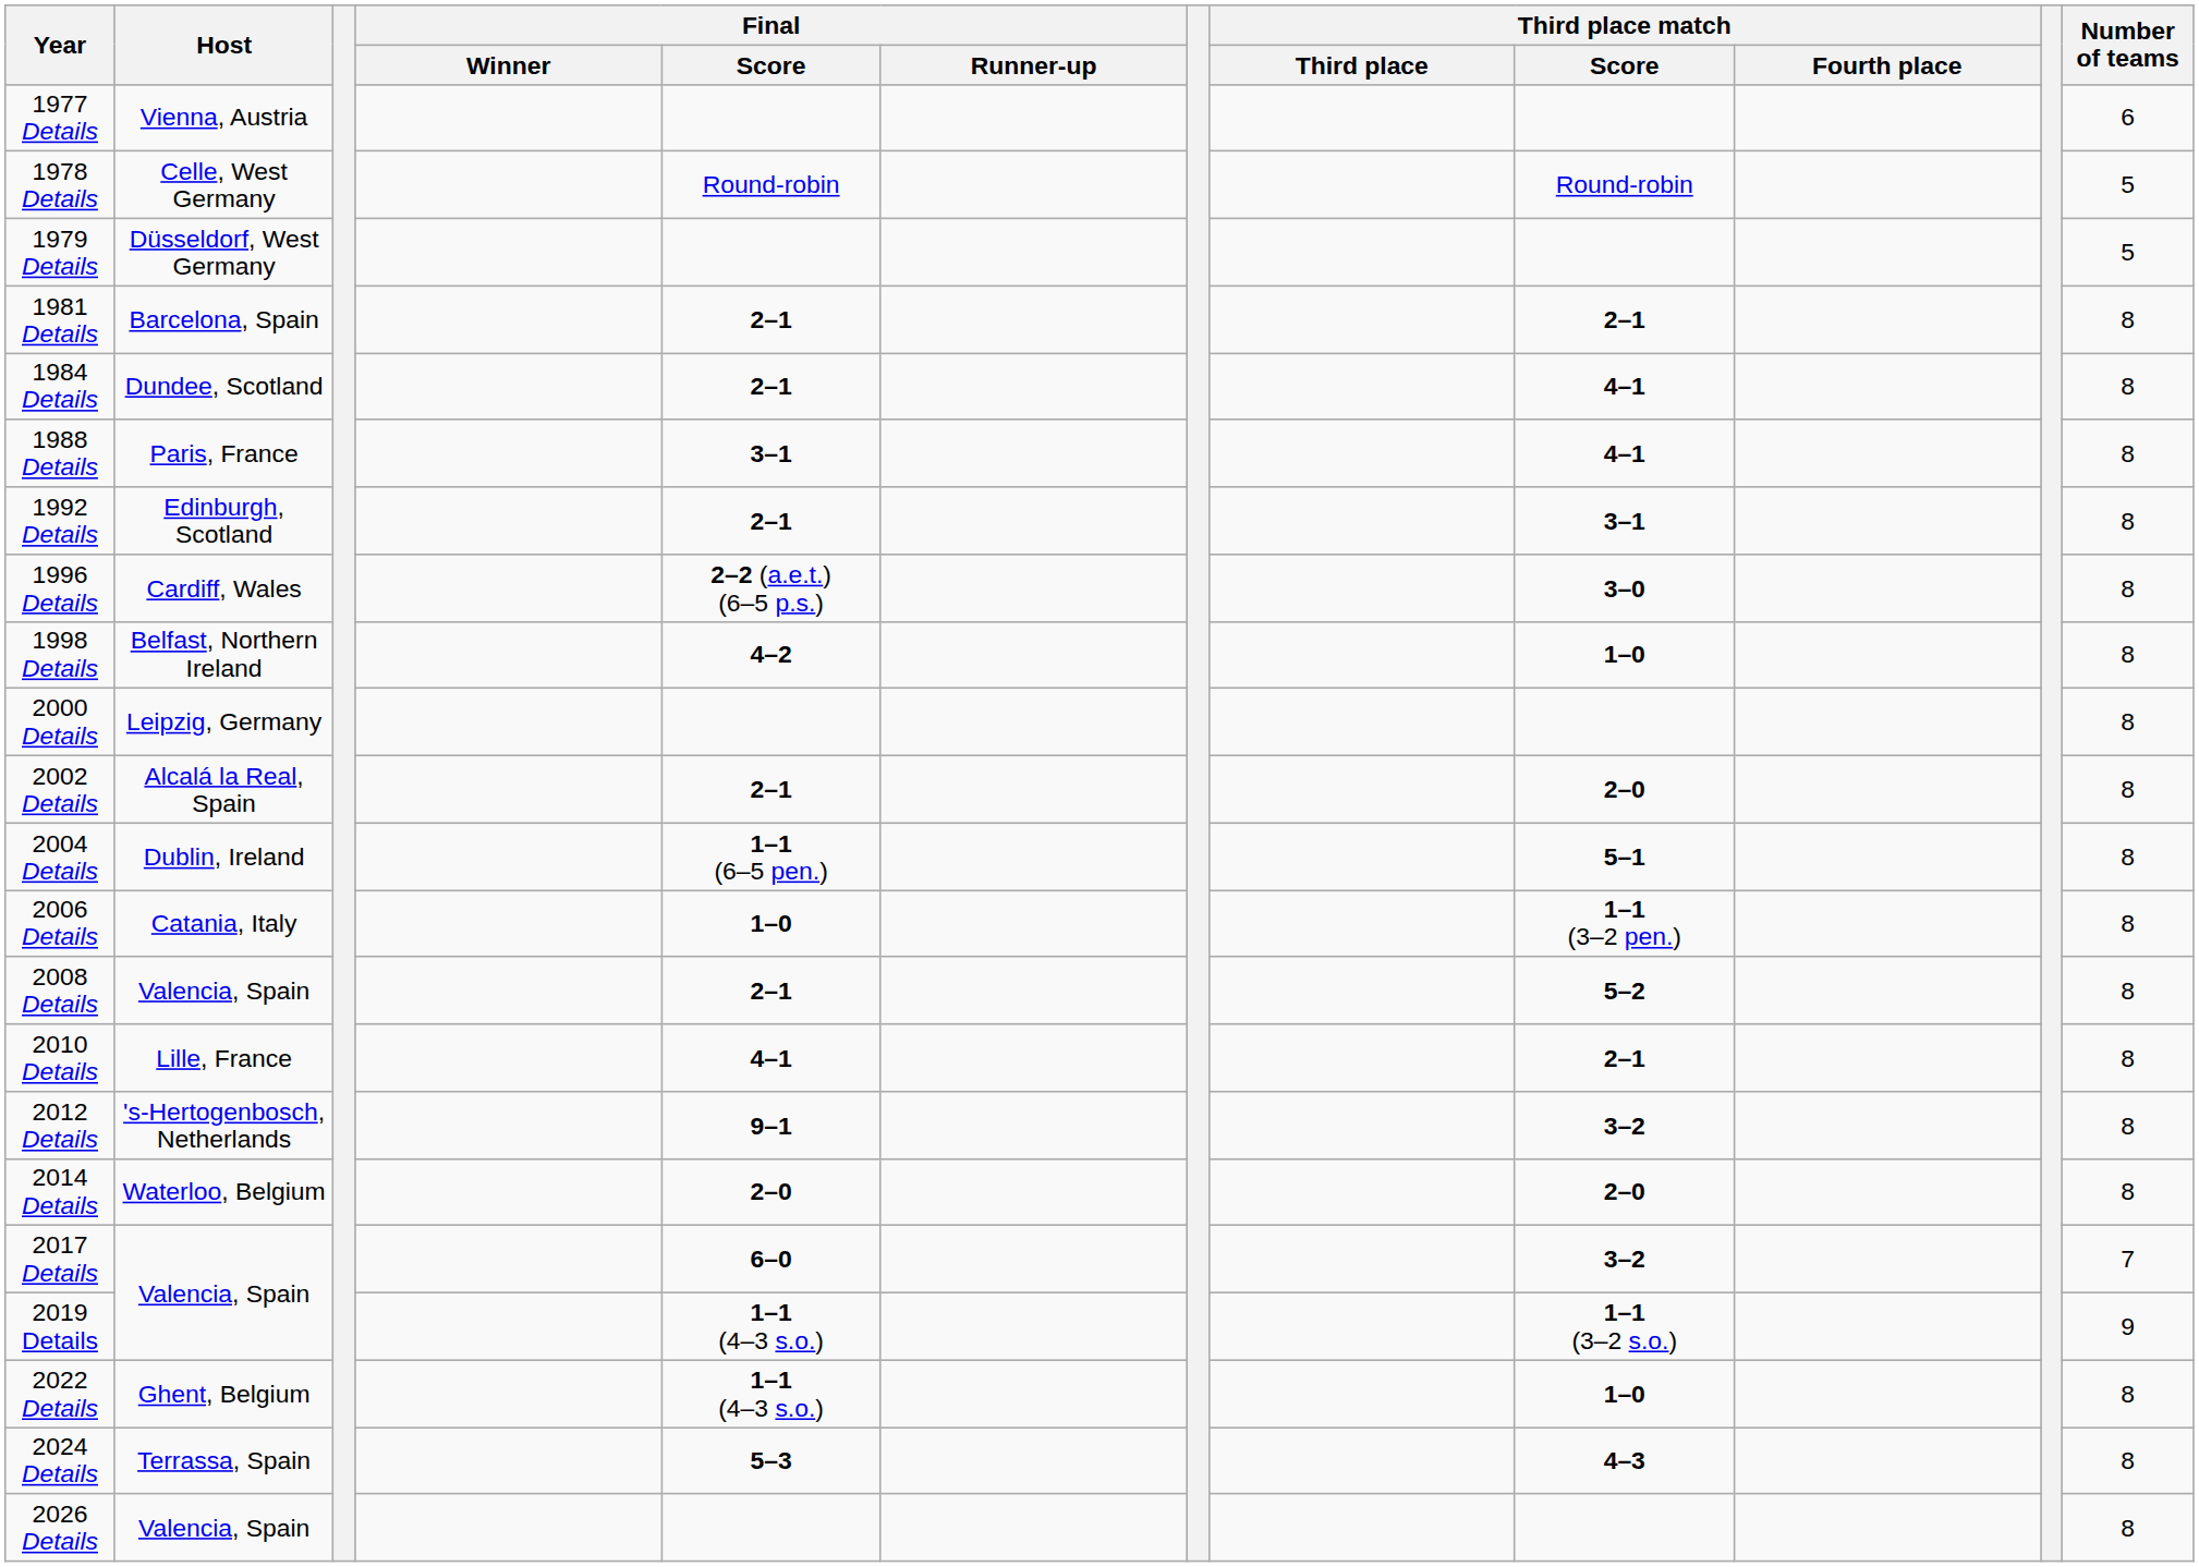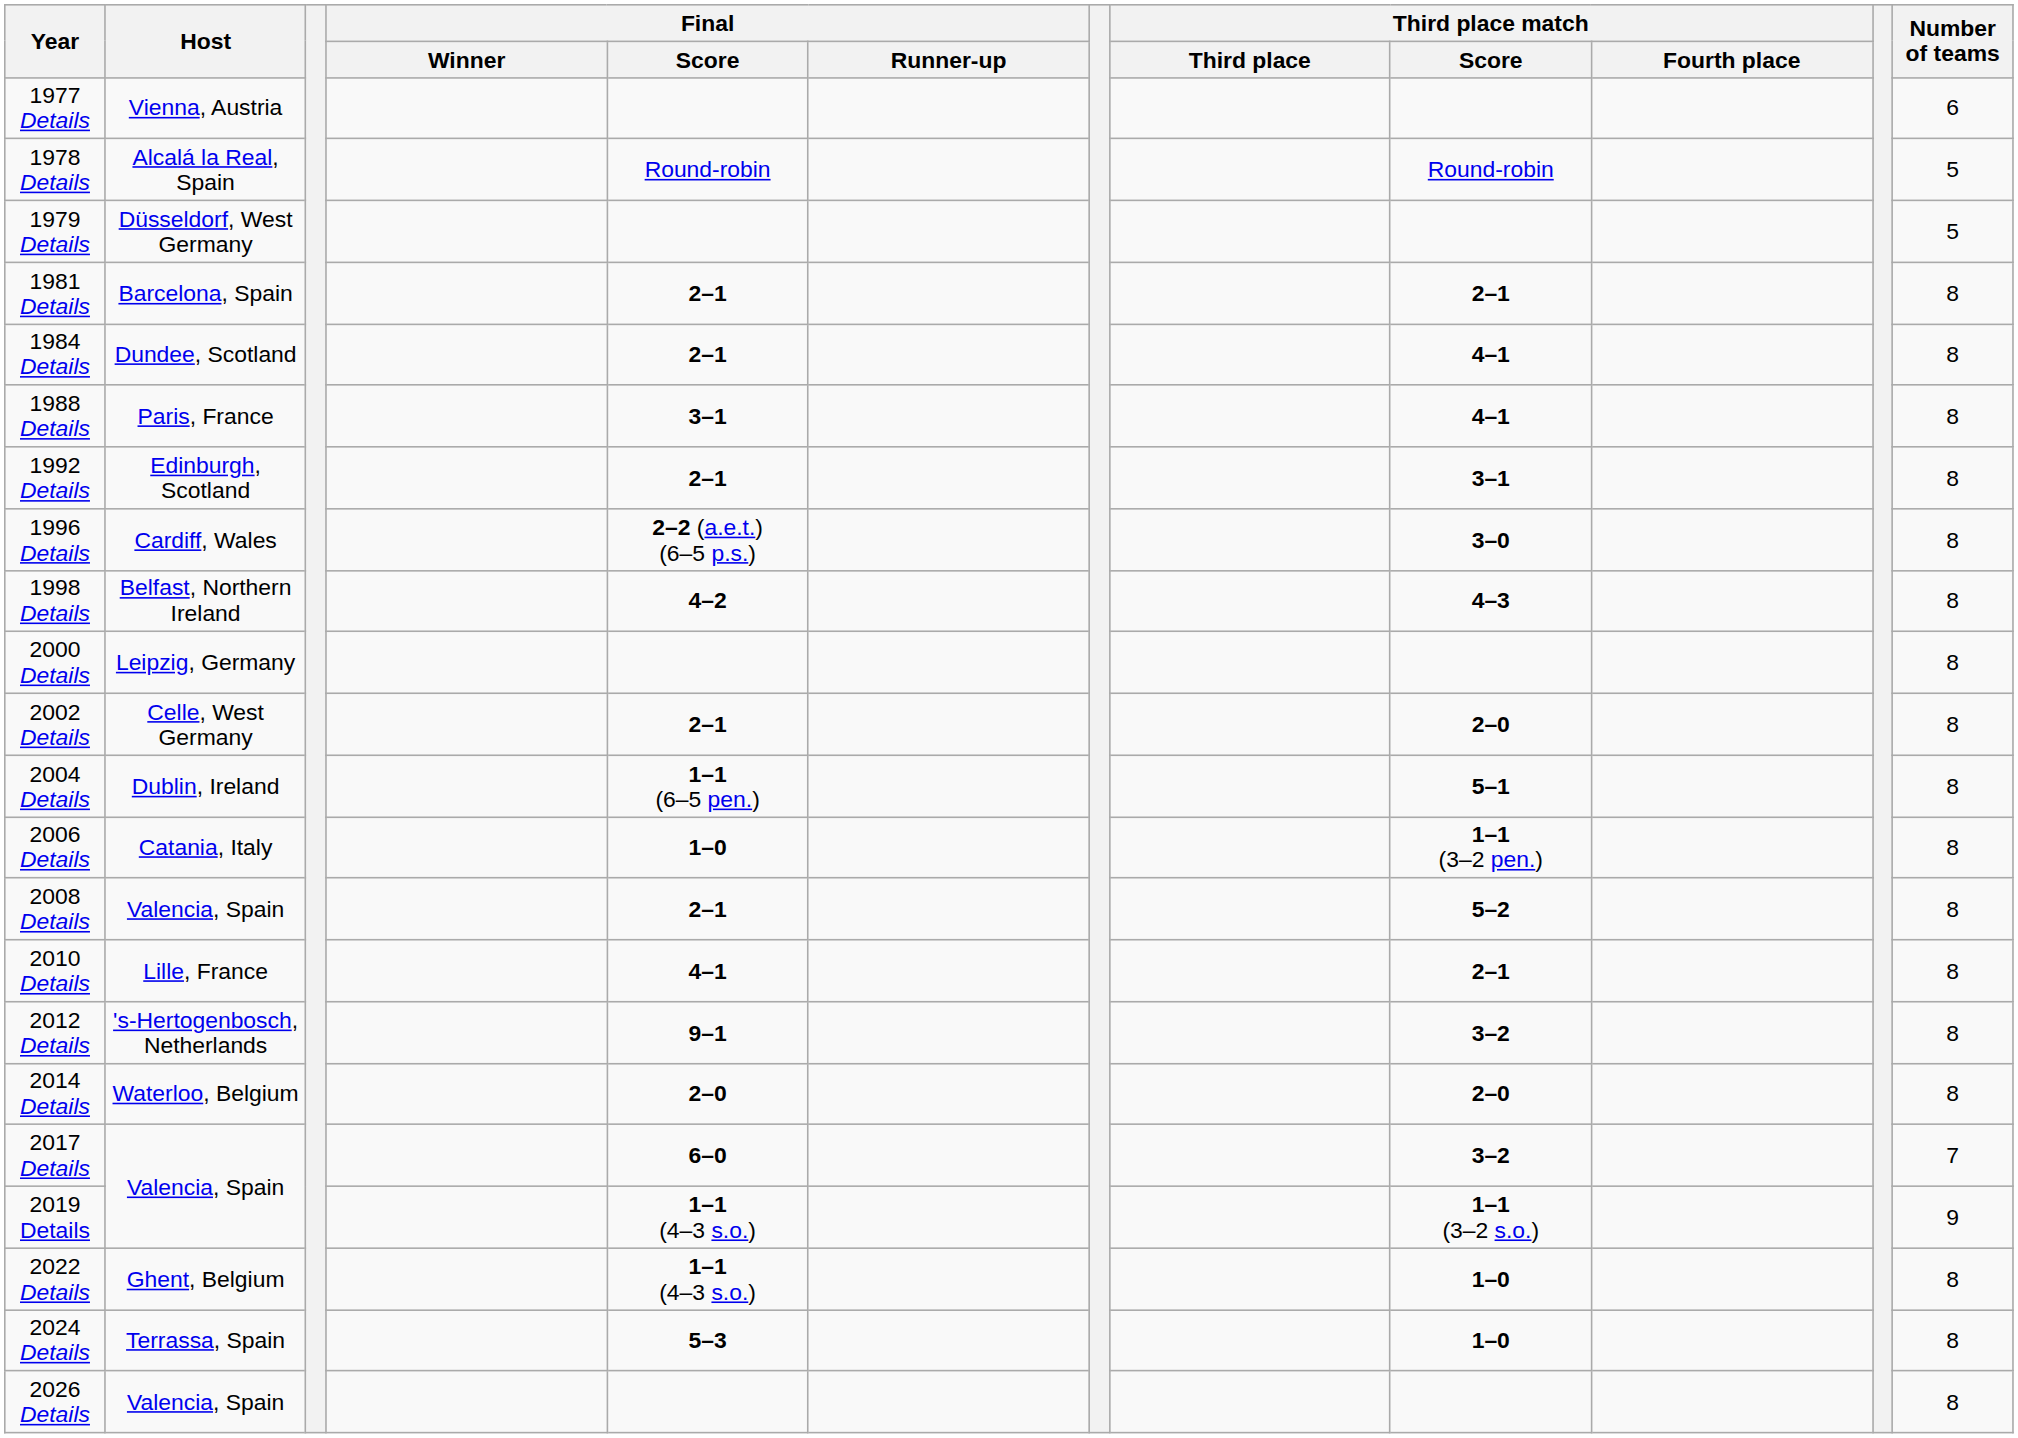 <table class="wikitable" style="text-align:center;width:100%; font-size:90%;">
 <tr>
 <th rowspan=2 width=5%>Year</th>
 <th rowspan=2 width=10%>Host</th>
 <th width=1% rowspan=24></th>
 <th colspan=3>Final</th>
 <th width=1% rowspan=24></th>
 <th colspan=3>Third place match</th>
 <th width=1% rowspan=24></th>
 <th width=6% rowspan=2>Number of teams</th>
 </tr>
 <tr>
 <th width=14%>Winner</th>
 <th width=10%>Score</th>
 <th width=14%>Runner-up</th>
 <th width=14%>Third place</th>
 <th width=10%>Score</th>
 <th width=14%>Fourth place</th>
 </tr>
 <tr>
 <td>1977<br><em><a href='#'>Details</a></em></td>
 <td><a href='#'>Vienna</a>, Austria</td>
 <td><strong></strong></td>
 <td></td>
 <td></td>
 <td></td>
 <td></td>
 <td></td>
 <td>6</td>
 </tr>
 <tr>
 <td>1978<br><em><a href='#'>Details</a></em></td>
-<td><a href='#'>Celle</a>, West Germany</td>
+<td><a href='#'>Alcalá la Real</a>, Spain</td>
 <td><strong></strong></td>
 <td><a href='#'>Round-robin</a></td>
 <td></td>
 <td></td>
 <td><a href='#'>Round-robin</a></td>
 <td></td>
 <td>5</td>
 </tr>
 <tr>
 <td>1979<br><em><a href='#'>Details</a></em></td>
 <td><a href='#'>Düsseldorf</a>, West Germany</td>
 <td><strong></strong></td>
 <td></td>
 <td></td>
 <td></td>
 <td></td>
 <td></td>
 <td>5</td>
 </tr>
 <tr>
 <td>1981<br><em><a href='#'>Details</a></em></td>
 <td><a href='#'>Barcelona</a>, Spain</td>
 <td><strong></strong></td>
 <td><strong>2–1</strong></td>
 <td></td>
 <td></td>
 <td><strong>2–1</strong></td>
 <td></td>
 <td>8</td>
 </tr>
 <tr>
 <td>1984<br><em><a href='#'>Details</a></em></td>
 <td><a href='#'>Dundee</a>, Scotland</td>
 <td><strong></strong></td>
 <td><strong>2–1</strong></td>
 <td></td>
 <td></td>
 <td><strong>4–1</strong></td>
 <td></td>
 <td>8</td>
 </tr>
 <tr>
 <td>1988<br><em><a href='#'>Details</a></em></td>
 <td><a href='#'>Paris</a>, France</td>
 <td><strong></strong></td>
 <td><strong>3–1</strong></td>
 <td></td>
 <td></td>
 <td><strong>4–1</strong></td>
 <td></td>
 <td>8</td>
 </tr>
 <tr>
 <td>1992<br><em><a href='#'>Details</a></em></td>
 <td><a href='#'>Edinburgh</a>, Scotland</td>
 <td><strong></strong></td>
 <td><strong>2–1</strong></td>
 <td></td>
 <td></td>
 <td><strong>3–1</strong></td>
 <td></td>
 <td>8</td>
 </tr>
 <tr>
 <td>1996<br><em><a href='#'>Details</a></em></td>
 <td><a href='#'>Cardiff</a>, Wales</td>
 <td><strong></strong></td>
 <td><strong>2–2</strong> (<a href='#'>a.e.t.</a>)<br>(6–5 <a href='#'>p.s.</a>)</td>
 <td></td>
 <td></td>
 <td><strong>3–0</strong></td>
 <td></td>
 <td>8</td>
 </tr>
 <tr>
 <td>1998<br><em><a href='#'>Details</a></em></td>
 <td><a href='#'>Belfast</a>, Northern Ireland</td>
 <td><strong></strong></td>
 <td><strong>4–2</strong></td>
 <td></td>
 <td></td>
-<td><strong>1–0</strong></td>
+<td><strong>4–3</strong></td>
 <td></td>
 <td>8</td>
 </tr>
 <tr>
 <td>2000<br><em><a href='#'>Details</a></em></td>
 <td><a href='#'>Leipzig</a>, Germany</td>
 <td><strong></strong></td>
 <td></td>
 <td></td>
 <td></td>
 <td></td>
 <td></td>
 <td>8</td>
 </tr>
 <tr>
 <td>2002<br><em><a href='#'>Details</a></em></td>
-<td><a href='#'>Alcalá la Real</a>, Spain</td>
+<td><a href='#'>Celle</a>, West Germany</td>
 <td><strong></strong></td>
 <td><strong>2–1</strong></td>
 <td></td>
 <td></td>
 <td><strong>2–0</strong></td>
 <td></td>
 <td>8</td>
 </tr>
 <tr>
 <td>2004<br><em><a href='#'>Details</a></em></td>
 <td><a href='#'>Dublin</a>, Ireland</td>
 <td><strong></strong></td>
 <td><strong>1–1</strong><br>(6–5 <a href='#'>pen.</a>)</td>
 <td></td>
 <td></td>
 <td><strong>5–1</strong></td>
 <td></td>
 <td>8</td>
 </tr>
 <tr>
 <td>2006<br><em><a href='#'>Details</a></em></td>
 <td><a href='#'>Catania</a>, Italy</td>
 <td><strong></strong></td>
 <td><strong>1–0</strong></td>
 <td></td>
 <td></td>
 <td><strong>1–1</strong><br>(3–2 <a href='#'>pen.</a>)</td>
 <td></td>
 <td>8</td>
 </tr>
 <tr>
 <td>2008<br><em><a href='#'>Details</a></em></td>
 <td><a href='#'>Valencia</a>, Spain</td>
 <td><strong></strong></td>
 <td><strong>2–1</strong></td>
 <td></td>
 <td></td>
 <td><strong>5–2</strong></td>
 <td></td>
 <td>8</td>
 </tr>
 <tr>
 <td>2010<br><em><a href='#'>Details</a></em></td>
 <td><a href='#'>Lille</a>, France</td>
 <td><strong></strong></td>
 <td><strong>4–1</strong></td>
 <td></td>
 <td></td>
 <td><strong>2–1</strong></td>
 <td></td>
 <td>8</td>
 </tr>
 <tr>
 <td>2012<br><em><a href='#'>Details</a></em></td>
 <td><a href='#'>'s-Hertogenbosch</a>, Netherlands</td>
 <td><strong></strong></td>
 <td><strong>9–1</strong></td>
 <td></td>
 <td></td>
 <td><strong>3–2</strong></td>
 <td></td>
 <td>8</td>
 </tr>
 <tr>
 <td>2014<br><em><a href='#'>Details</a></em></td>
 <td><a href='#'>Waterloo</a>, Belgium</td>
 <td><strong></strong></td>
 <td><strong>2–0</strong></td>
 <td></td>
 <td></td>
 <td><strong>2–0</strong></td>
 <td></td>
 <td>8</td>
 </tr>
 <tr>
 <td>2017<br><em><a href='#'>Details</a></em></td>
 <td rowspan=2><a href='#'>Valencia</a>, Spain</td>
 <td><strong></strong></td>
 <td><strong>6–0</strong></td>
 <td></td>
 <td></td>
 <td><strong>3–2</strong></td>
 <td></td>
 <td>7</td>
 </tr>
 <tr>
 <td>2019<br><a href='#'>Details</a></td>
 <td><strong></strong></td>
 <td><strong>1–1</strong><br>(4–3 <a href='#'>s.o.</a>)</td>
 <td></td>
 <td></td>
 <td><strong>1–1</strong><br>(3–2 <a href='#'>s.o.</a>)</td>
 <td></td>
 <td>9</td>
 </tr>
 <tr>
 <td>2022<br><em><a href='#'>Details</a></em></td>
 <td><a href='#'>Ghent</a>, Belgium</td>
 <td><strong></strong></td>
 <td><strong>1–1</strong><br>(4–3 <a href='#'>s.o.</a>)</td>
 <td></td>
 <td></td>
 <td><strong>1–0</strong></td>
 <td></td>
 <td>8</td>
 </tr>
 <tr>
 <td>2024<br><em><a href='#'>Details</a></em></td>
 <td><a href='#'>Terrassa</a>, Spain</td>
 <td><strong></strong></td>
 <td><strong>5–3</strong></td>
 <td></td>
 <td></td>
-<td><strong>4–3</strong></td>
+<td><strong>1–0</strong></td>
 <td></td>
 <td>8</td>
 </tr>
 <tr>
 <td>2026<br><em><a href='#'>Details</a></em></td>
 <td><a href='#'>Valencia</a>, Spain</td>
 <td></td>
 <td></td>
 <td></td>
 <td></td>
 <td></td>
 <td></td>
 <td>8</td>
 </tr>
 </table>
